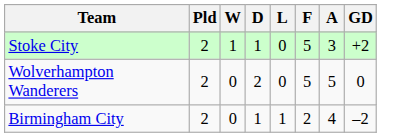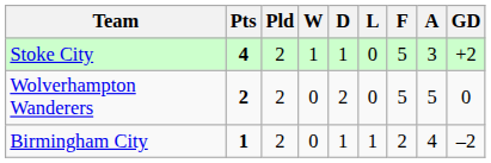 <table class="wikitable" style="text-align: center; font-size: 90%;">
 <tr>
 <th width=155>Team</th>
+<th width=15>Pts</th>
 <th width=15>Pld</th>
 <th width=15>W</th>
 <th width=15>D</th>
 <th width=15>L</th>
 <th width=15>F</th>
 <th width=15>A</th>
 <th width=15>GD</th>
 </tr>
 <tr style="background:#ccffcc">
 <td style="text-align:left;"><a href='#'>Stoke City</a></td>
+<td><strong>4</strong></td>
 <td>2</td>
 <td>1</td>
 <td>1</td>
 <td>0</td>
 <td>5</td>
 <td>3</td>
 <td>+2</td>
 </tr>
 <tr>
 <td style="text-align:left;"><a href='#'>Wolverhampton Wanderers</a></td>
+<td><strong>2</strong></td>
 <td>2</td>
 <td>0</td>
 <td>2</td>
 <td>0</td>
 <td>5</td>
 <td>5</td>
 <td>0</td>
 </tr>
 <tr>
 <td style="text-align:left;"><a href='#'>Birmingham City</a></td>
+<td><strong>1</strong></td>
 <td>2</td>
 <td>0</td>
 <td>1</td>
 <td>1</td>
 <td>2</td>
 <td>4</td>
 <td>–2</td>
 </tr>
 </table>
